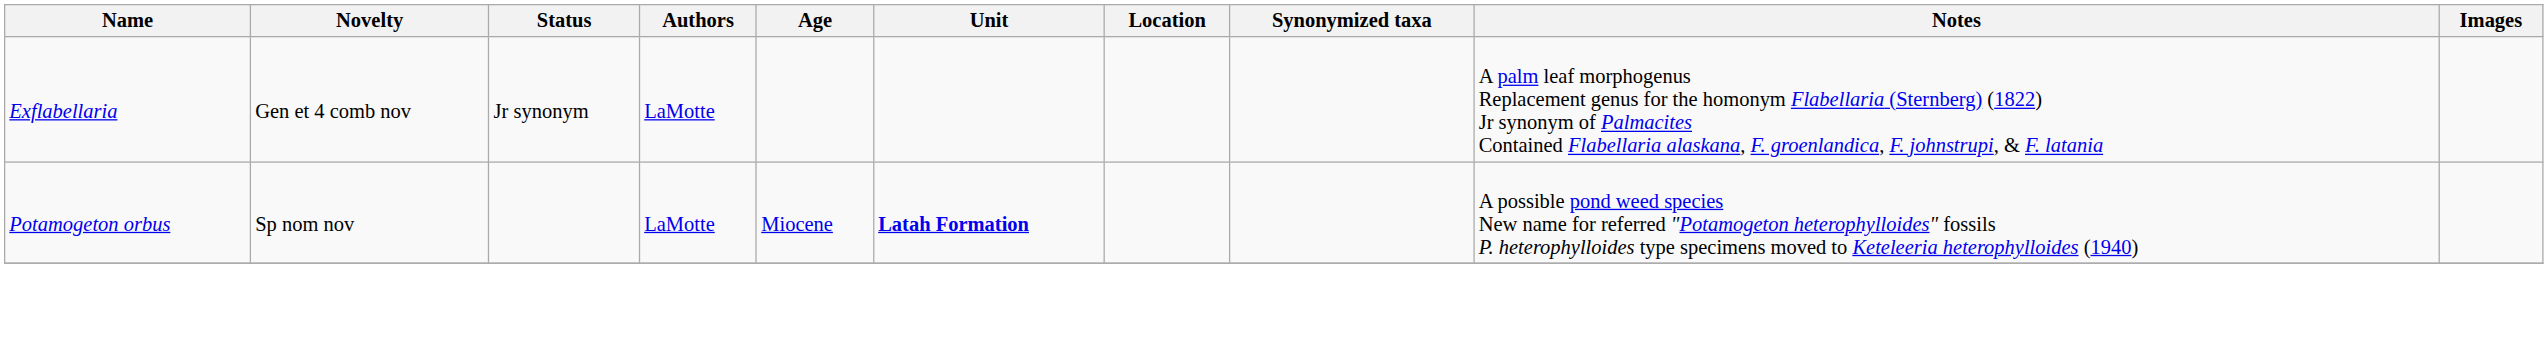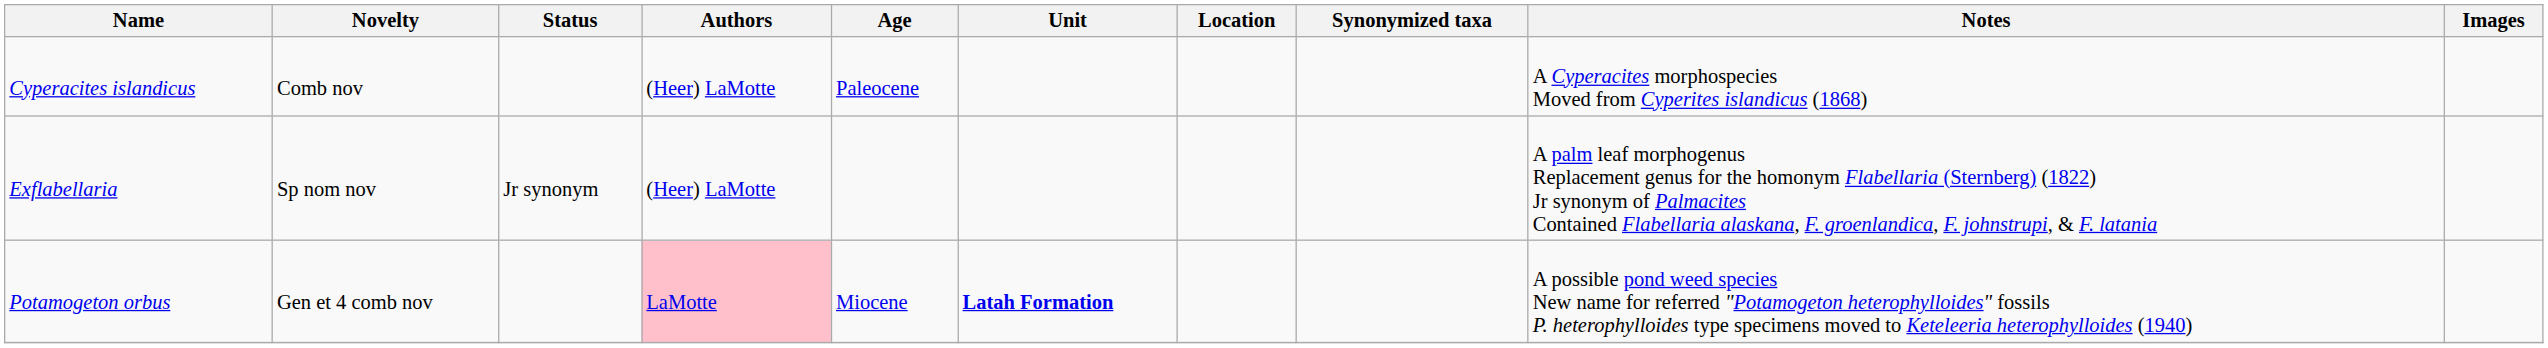 <table class="wikitable sortable" align="center" width="100%">
 <tr>
 <th>Name</th>
 <th>Novelty</th>
 <th>Status</th>
 <th>Authors</th>
 <th>Age</th>
 <th>Unit</th>
 <th>Location</th>
 <th>Synonymized taxa</th>
 <th>Notes</th>
 <th>Images</th>
 </tr>
 <tr>
+<td><br><em><a href='#'>Cyperacites islandicus</a></em></td>
+<td><br>Comb nov</td>
+<td></td>
+<td><br>(<a href='#'>Heer</a>) <a href='#'>LaMotte</a></td>
+<td><br><a href='#'>Paleocene</a></td>
+<td></td>
+<td><br></td>
+<td></td>
+<td><br>A <em><a href='#'>Cyperacites</a></em> morphospecies<br> Moved from <em><a href='#'>Cyperites islandicus</a></em> (<a href='#'>1868</a>)</td>
+<td></td>
+</tr>
+<tr>
 <td><br><em><a href='#'>Exflabellaria</a></em></td>
-<td><br>Gen et 4 comb nov</td>
+<td><br>Sp nom nov</td>
 <td><br>Jr synonym</td>
-<td><br><a href='#'>LaMotte</a></td>
+<td><br>(<a href='#'>Heer</a>) <a href='#'>LaMotte</a></td>
 <td></td>
 <td></td>
 <td></td>
 <td></td>
 <td><br>A <a href='#'>palm</a> leaf morphogenus<br>Replacement genus for the homonym <a href='#'><em>Flabellaria</em> (Sternberg)</a> (<a href='#'>1822</a>)<br> Jr synonym of <em><a href='#'>Palmacites</a></em><br> Contained <em><a href='#'>Flabellaria alaskana</a></em>, <em><a href='#'>F. groenlandica</a></em>, <em><a href='#'>F. johnstrupi</a></em>, & <em><a href='#'>F. latania</a></em></td>
 <td></td>
 </tr>
 <tr>
 <td><br><em><a href='#'>Potamogeton orbus</a></em></td>
-<td><br>Sp nom nov</td>
+<td><br>Gen et 4 comb nov</td>
 <td></td>
-<td><br><a href='#'>LaMotte</a></td>
+<td style="background: pink;"><br><a href='#'>LaMotte</a></td>
 <td><br><a href='#'>Miocene</a></td>
 <td><strong><br><a href='#'>Latah Formation</a></strong></td>
 <td><br><br></td>
 <td></td>
 <td><br>A possible <a href='#'>pond weed species</a><br> New name for referred <em>"<a href='#'>Potamogeton heterophylloides</a>"</em> fossils<br> <em>P. heterophylloides</em> type specimens moved to <em><a href='#'>Keteleeria heterophylloides</a></em> (<a href='#'>1940</a>)</td>
 <td></td>
 </tr>
 <tr>
 </tr>
 </table>
